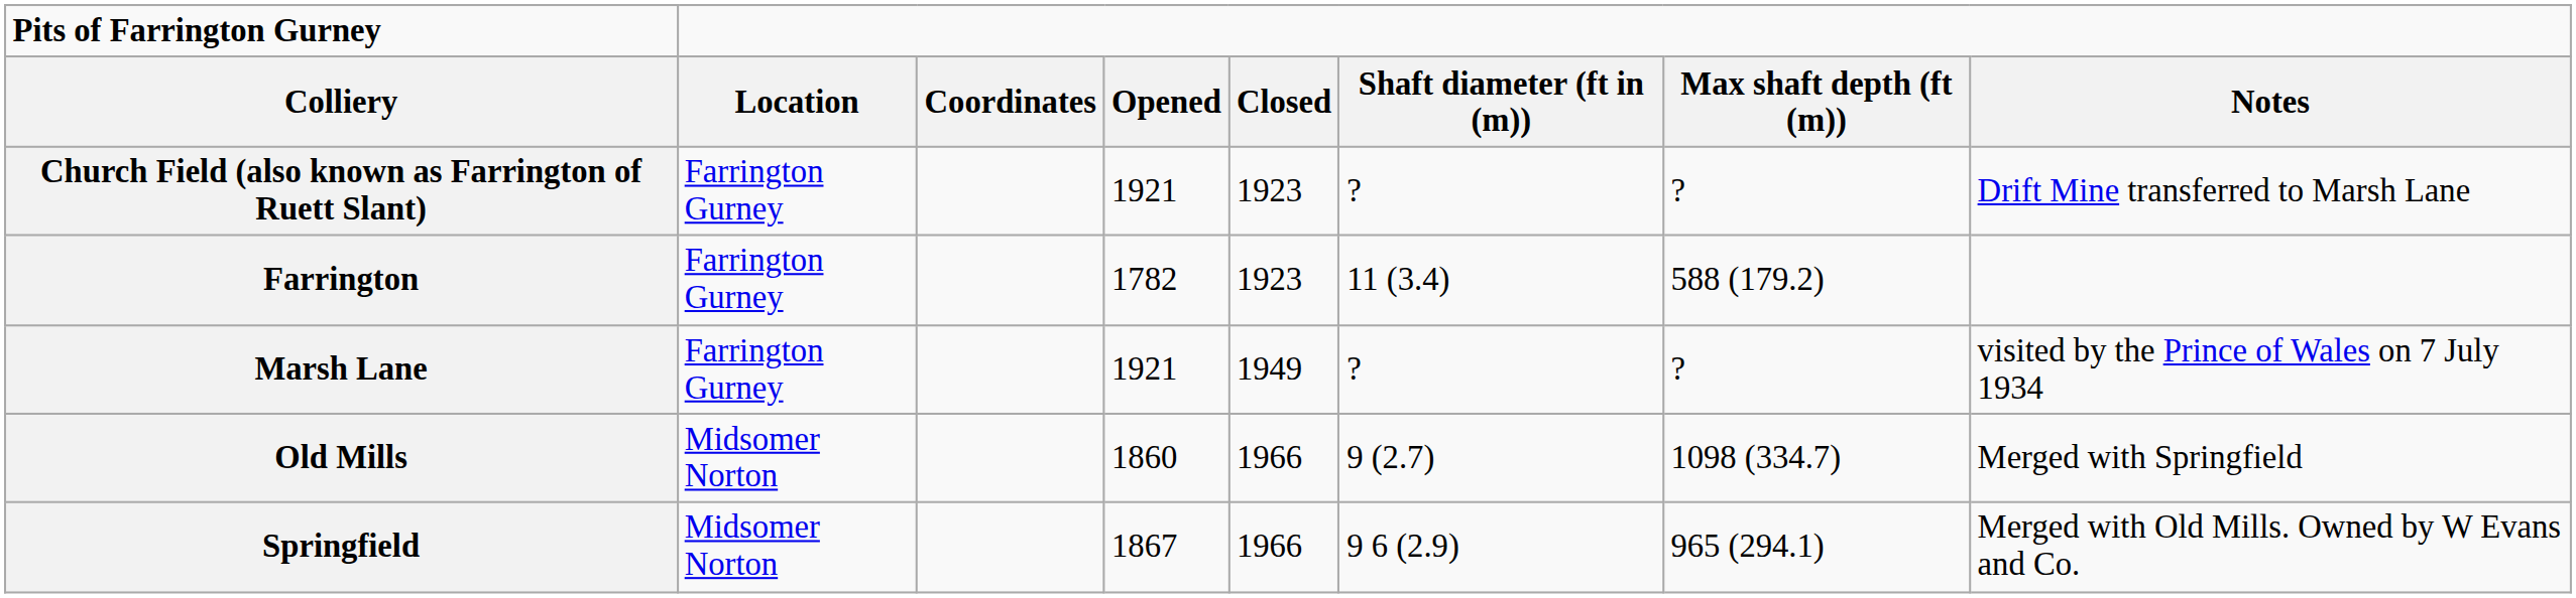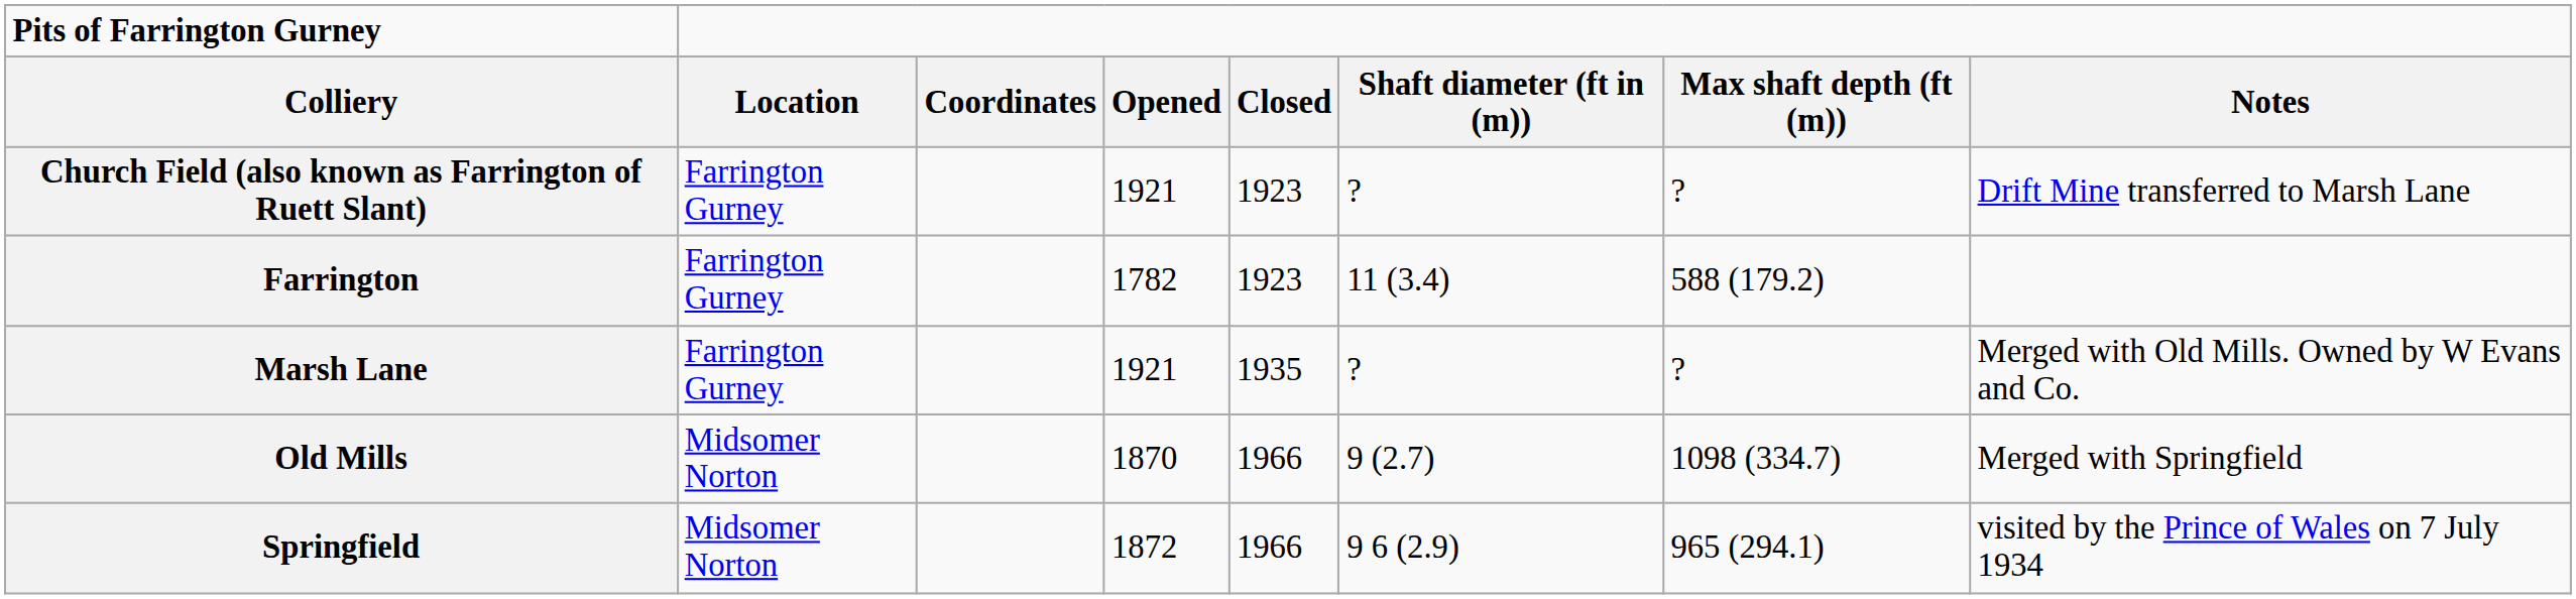 <table class="wikitable collapsible collapsed">
 <tr>
 <td><strong>Pits of Farrington Gurney</strong></td>
 </tr>
 <tr>
 <th scope="col">Colliery</th>
 <th scope="col">Location</th>
 <th scope="col">Coordinates</th>
 <th scope="col">Opened</th>
 <th scope="col">Closed</th>
 <th scope="col">Shaft diameter (ft in (m))</th>
 <th scope="col">Max shaft depth (ft (m))</th>
 <th scope="col">Notes</th>
 </tr>
 <tr>
 <th scope="row">Church Field (also known as Farrington of Ruett Slant)</th>
 <td><a href='#'>Farrington Gurney</a></td>
 <td></td>
 <td>1921</td>
 <td>1923</td>
 <td>?</td>
 <td>?</td>
 <td><a href='#'>Drift Mine</a> transferred to Marsh Lane</td>
 </tr>
 <tr>
 <th scope="row">Farrington</th>
 <td><a href='#'>Farrington Gurney</a></td>
 <td></td>
 <td>1782</td>
 <td>1923</td>
 <td>11 (3.4)</td>
 <td>588 (179.2)</td>
 <td></td>
 </tr>
 <tr>
 <th scope="row">Marsh Lane</th>
 <td><a href='#'>Farrington Gurney</a></td>
 <td></td>
 <td>1921</td>
-<td>1949</td>
+<td>1935</td>
 <td>?</td>
 <td>?</td>
-<td>visited by the <a href='#'>Prince of Wales</a> on 7 July 1934</td>
+<td>Merged with Old Mills. Owned by W Evans and Co.</td>
 </tr>
 <tr>
 <th scope="row">Old Mills</th>
 <td><a href='#'>Midsomer Norton</a></td>
 <td></td>
-<td>1860</td>
+<td>1870</td>
 <td>1966</td>
 <td>9 (2.7)</td>
 <td>1098 (334.7)</td>
 <td>Merged with Springfield</td>
 </tr>
 <tr>
 <th scope="row">Springfield</th>
 <td><a href='#'>Midsomer Norton</a></td>
 <td></td>
-<td>1867</td>
+<td>1872</td>
 <td>1966</td>
 <td>9 6 (2.9)</td>
 <td>965 (294.1)</td>
-<td>Merged with Old Mills. Owned by W Evans and Co.</td>
+<td>visited by the <a href='#'>Prince of Wales</a> on 7 July 1934</td>
 </tr>
 </table>
